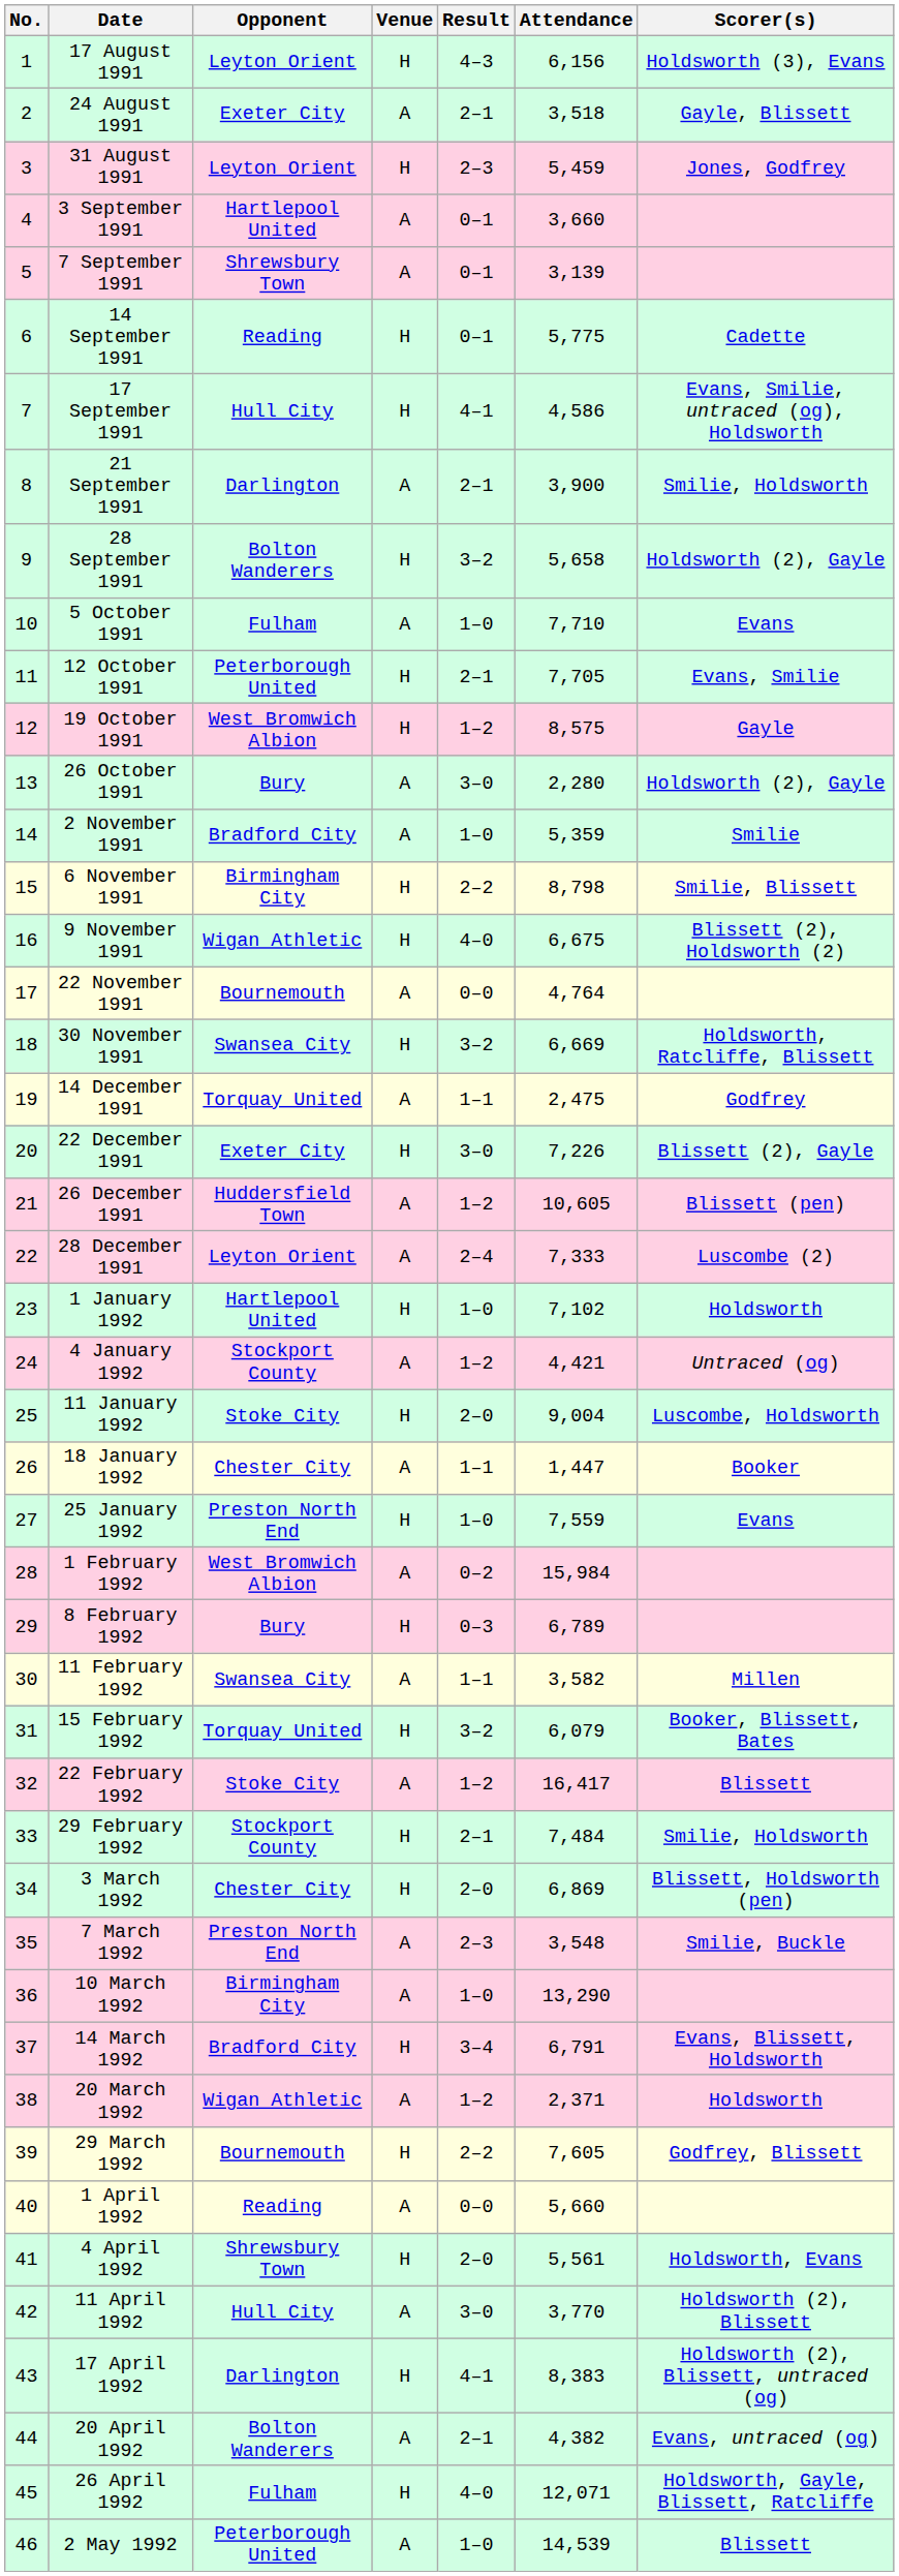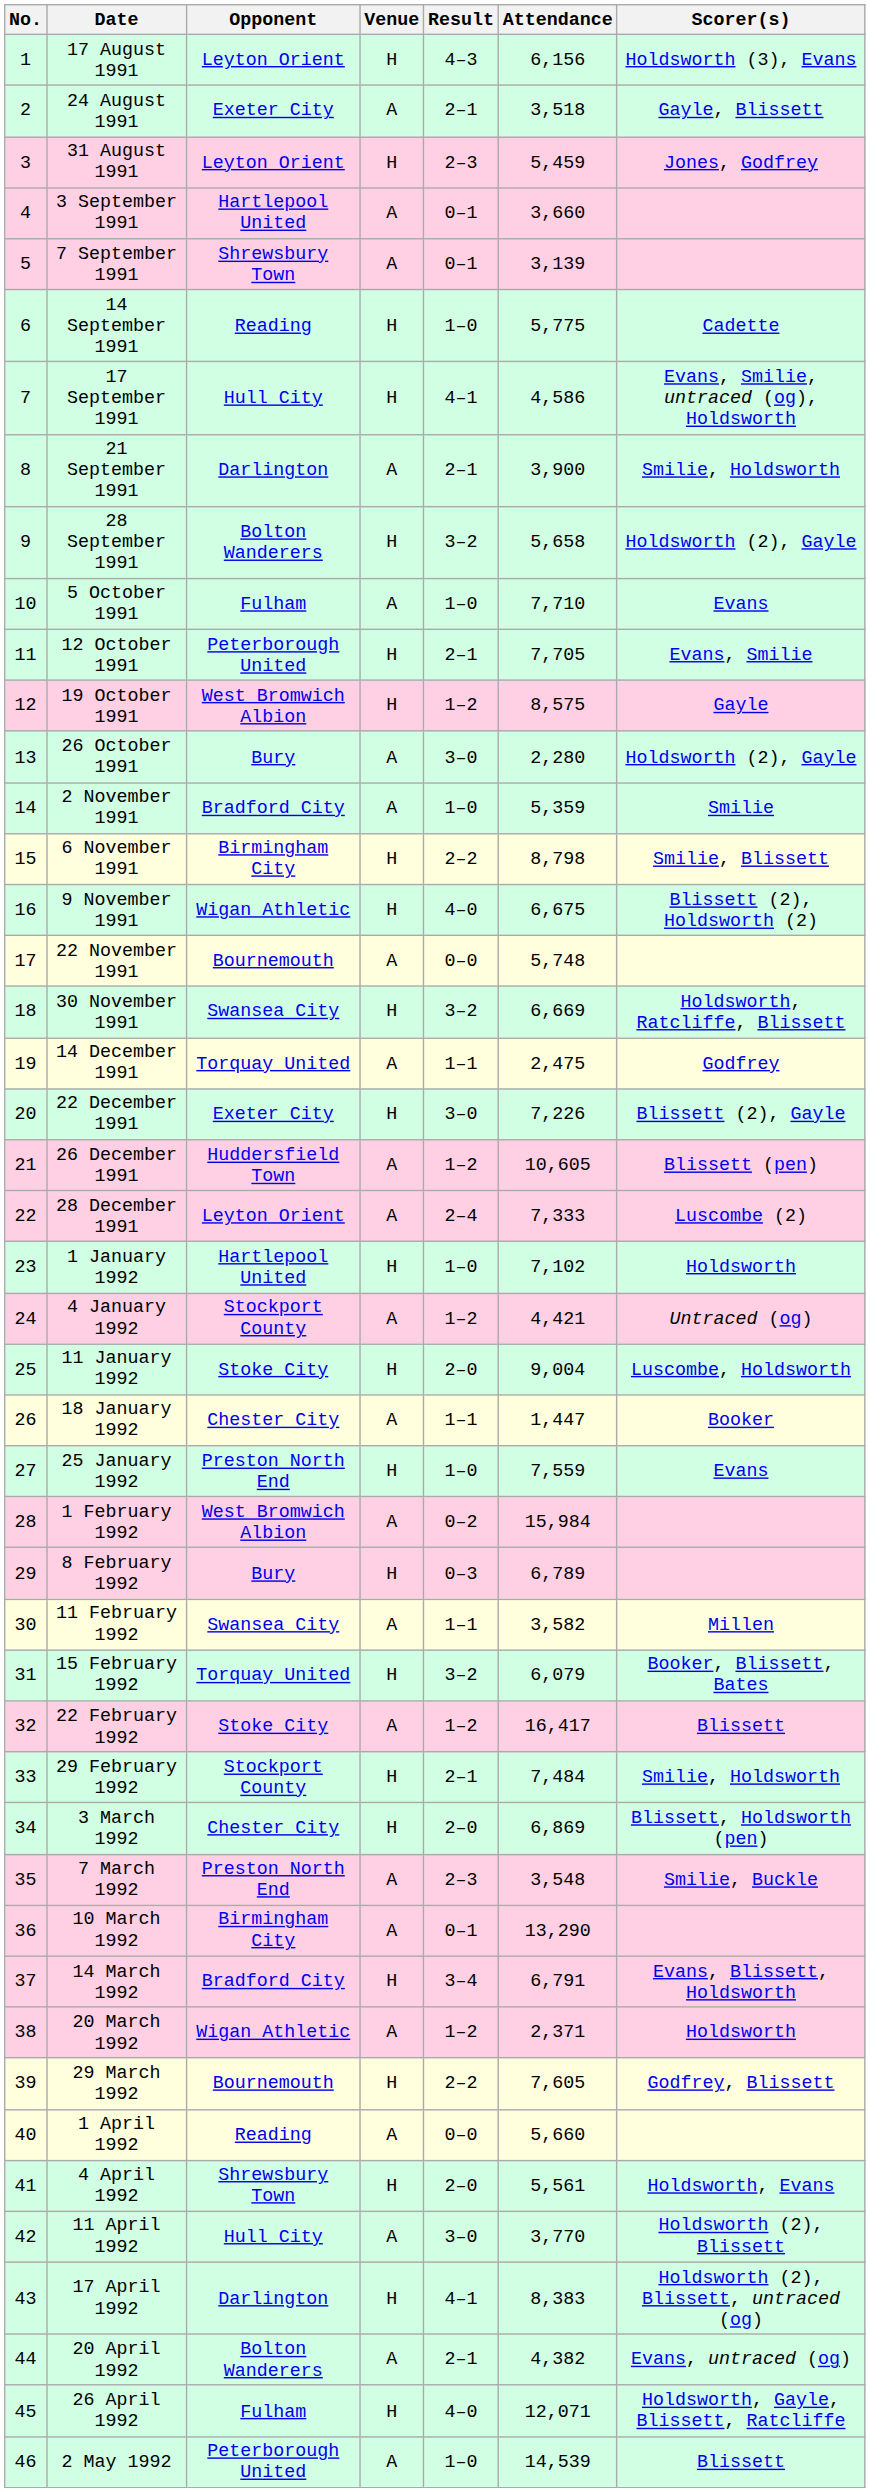 <table class="wikitable sortable" style="text-align:center;">
 <tr>
 <th>No.</th>
 <th>Date</th>
 <th>Opponent</th>
 <th>Venue</th>
 <th>Result</th>
 <th>Attendance</th>
 <th>Scorer(s)</th>
 </tr>
 <tr style="background:#d0ffe3;">
 <td>1</td>
 <td>17 August 1991</td>
 <td><a href='#'>Leyton Orient</a></td>
 <td>H</td>
 <td>4–3</td>
 <td>6,156</td>
 <td><a href='#'>Holdsworth</a> (3), <a href='#'>Evans</a></td>
 </tr>
 <tr style="background:#d0ffe3;">
 <td>2</td>
 <td>24 August 1991</td>
 <td><a href='#'>Exeter City</a></td>
 <td>A</td>
 <td>2–1</td>
 <td>3,518</td>
 <td><a href='#'>Gayle</a>, <a href='#'>Blissett</a></td>
 </tr>
 <tr style="background:#ffd0e3;">
 <td>3</td>
 <td>31 August 1991</td>
 <td><a href='#'>Leyton Orient</a></td>
 <td>H</td>
 <td>2–3</td>
 <td>5,459</td>
 <td><a href='#'>Jones</a>, <a href='#'>Godfrey</a></td>
 </tr>
 <tr style="background:#ffd0e3;">
 <td>4</td>
 <td>3 September 1991</td>
 <td><a href='#'>Hartlepool United</a></td>
 <td>A</td>
 <td>0–1</td>
 <td>3,660</td>
 <td></td>
 </tr>
 <tr style="background:#ffd0e3;">
 <td>5</td>
 <td>7 September 1991</td>
 <td><a href='#'>Shrewsbury Town</a></td>
 <td>A</td>
 <td>0–1</td>
 <td>3,139</td>
 <td></td>
 </tr>
 <tr style="background:#d0ffe3;">
 <td>6</td>
 <td>14 September 1991</td>
 <td><a href='#'>Reading</a></td>
 <td>H</td>
-<td>0–1</td>
+<td>1–0</td>
 <td>5,775</td>
 <td><a href='#'>Cadette</a></td>
 </tr>
 <tr style="background:#d0ffe3;">
 <td>7</td>
 <td>17 September 1991</td>
 <td><a href='#'>Hull City</a></td>
 <td>H</td>
 <td>4–1</td>
 <td>4,586</td>
 <td><a href='#'>Evans</a>, <a href='#'>Smilie</a>, <em>untraced</em> (<a href='#'>og</a>), <a href='#'>Holdsworth</a></td>
 </tr>
 <tr style="background:#d0ffe3;">
 <td>8</td>
 <td>21 September 1991</td>
 <td><a href='#'>Darlington</a></td>
 <td>A</td>
 <td>2–1</td>
 <td>3,900</td>
 <td><a href='#'>Smilie</a>, <a href='#'>Holdsworth</a></td>
 </tr>
 <tr style="background:#d0ffe3;">
 <td>9</td>
 <td>28 September 1991</td>
 <td><a href='#'>Bolton Wanderers</a></td>
 <td>H</td>
 <td>3–2</td>
 <td>5,658</td>
 <td><a href='#'>Holdsworth</a> (2), <a href='#'>Gayle</a></td>
 </tr>
 <tr style="background:#d0ffe3;">
 <td>10</td>
 <td>5 October 1991</td>
 <td><a href='#'>Fulham</a></td>
 <td>A</td>
 <td>1–0</td>
 <td>7,710</td>
 <td><a href='#'>Evans</a></td>
 </tr>
 <tr style="background:#d0ffe3;">
 <td>11</td>
 <td>12 October 1991</td>
 <td><a href='#'>Peterborough United</a></td>
 <td>H</td>
 <td>2–1</td>
 <td>7,705</td>
 <td><a href='#'>Evans</a>, <a href='#'>Smilie</a></td>
 </tr>
 <tr style="background:#ffd0e3;">
 <td>12</td>
 <td>19 October 1991</td>
 <td><a href='#'>West Bromwich Albion</a></td>
 <td>H</td>
 <td>1–2</td>
 <td>8,575</td>
 <td><a href='#'>Gayle</a></td>
 </tr>
 <tr style="background:#d0ffe3;">
 <td>13</td>
 <td>26 October 1991</td>
 <td><a href='#'>Bury</a></td>
 <td>A</td>
 <td>3–0</td>
 <td>2,280</td>
 <td><a href='#'>Holdsworth</a> (2), <a href='#'>Gayle</a></td>
 </tr>
 <tr style="background:#d0ffe3;">
 <td>14</td>
 <td>2 November 1991</td>
 <td><a href='#'>Bradford City</a></td>
 <td>A</td>
 <td>1–0</td>
 <td>5,359</td>
 <td><a href='#'>Smilie</a></td>
 </tr>
 <tr style="background:#ffd;">
 <td>15</td>
 <td>6 November 1991</td>
 <td><a href='#'>Birmingham City</a></td>
 <td>H</td>
 <td>2–2</td>
 <td>8,798</td>
 <td><a href='#'>Smilie</a>, <a href='#'>Blissett</a></td>
 </tr>
 <tr style="background:#d0ffe3;">
 <td>16</td>
 <td>9 November 1991</td>
 <td><a href='#'>Wigan Athletic</a></td>
 <td>H</td>
 <td>4–0</td>
 <td>6,675</td>
 <td><a href='#'>Blissett</a> (2), <a href='#'>Holdsworth</a> (2)</td>
 </tr>
 <tr style="background:#ffd;">
 <td>17</td>
 <td>22 November 1991</td>
 <td><a href='#'>Bournemouth</a></td>
 <td>A</td>
 <td>0–0</td>
-<td>4,764</td>
+<td>5,748</td>
 <td></td>
 </tr>
 <tr style="background:#d0ffe3;">
 <td>18</td>
 <td>30 November 1991</td>
 <td><a href='#'>Swansea City</a></td>
 <td>H</td>
 <td>3–2</td>
 <td>6,669</td>
 <td><a href='#'>Holdsworth</a>, <a href='#'>Ratcliffe</a>, <a href='#'>Blissett</a></td>
 </tr>
 <tr style="background:#ffd;">
 <td>19</td>
 <td>14 December 1991</td>
 <td><a href='#'>Torquay United</a></td>
 <td>A</td>
 <td>1–1</td>
 <td>2,475</td>
 <td><a href='#'>Godfrey</a></td>
 </tr>
 <tr style="background:#d0ffe3;">
 <td>20</td>
 <td>22 December 1991</td>
 <td><a href='#'>Exeter City</a></td>
 <td>H</td>
 <td>3–0</td>
 <td>7,226</td>
 <td><a href='#'>Blissett</a> (2), <a href='#'>Gayle</a></td>
 </tr>
 <tr style="background:#ffd0e3;">
 <td>21</td>
 <td>26 December 1991</td>
 <td><a href='#'>Huddersfield Town</a></td>
 <td>A</td>
 <td>1–2</td>
 <td>10,605</td>
 <td><a href='#'>Blissett</a> (<a href='#'>pen</a>)</td>
 </tr>
 <tr style="background:#ffd0e3;">
 <td>22</td>
 <td>28 December 1991</td>
 <td><a href='#'>Leyton Orient</a></td>
 <td>A</td>
 <td>2–4</td>
 <td>7,333</td>
 <td><a href='#'>Luscombe</a> (2)</td>
 </tr>
 <tr style="background:#d0ffe3;">
 <td>23</td>
 <td>1 January 1992</td>
 <td><a href='#'>Hartlepool United</a></td>
 <td>H</td>
 <td>1–0</td>
 <td>7,102</td>
 <td><a href='#'>Holdsworth</a></td>
 </tr>
 <tr style="background:#ffd0e3;">
 <td>24</td>
 <td>4 January 1992</td>
 <td><a href='#'>Stockport County</a></td>
 <td>A</td>
 <td>1–2</td>
 <td>4,421</td>
 <td><em>Untraced</em> (<a href='#'>og</a>)</td>
 </tr>
 <tr style="background:#d0ffe3;">
 <td>25</td>
 <td>11 January 1992</td>
 <td><a href='#'>Stoke City</a></td>
 <td>H</td>
 <td>2–0</td>
 <td>9,004</td>
 <td><a href='#'>Luscombe</a>, <a href='#'>Holdsworth</a></td>
 </tr>
 <tr style="background:#ffd;">
 <td>26</td>
 <td>18 January 1992</td>
 <td><a href='#'>Chester City</a></td>
 <td>A</td>
 <td>1–1</td>
 <td>1,447</td>
 <td><a href='#'>Booker</a></td>
 </tr>
 <tr style="background:#d0ffe3;">
 <td>27</td>
 <td>25 January 1992</td>
 <td><a href='#'>Preston North End</a></td>
 <td>H</td>
 <td>1–0</td>
 <td>7,559</td>
 <td><a href='#'>Evans</a></td>
 </tr>
 <tr style="background:#ffd0e3;">
 <td>28</td>
 <td>1 February 1992</td>
 <td><a href='#'>West Bromwich Albion</a></td>
 <td>A</td>
 <td>0–2</td>
 <td>15,984</td>
 <td></td>
 </tr>
 <tr style="background:#ffd0e3;">
 <td>29</td>
 <td>8 February 1992</td>
 <td><a href='#'>Bury</a></td>
 <td>H</td>
 <td>0–3</td>
 <td>6,789</td>
 <td></td>
 </tr>
 <tr style="background:#ffd;">
 <td>30</td>
 <td>11 February 1992</td>
 <td><a href='#'>Swansea City</a></td>
 <td>A</td>
 <td>1–1</td>
 <td>3,582</td>
 <td><a href='#'>Millen</a></td>
 </tr>
 <tr style="background:#d0ffe3;">
 <td>31</td>
 <td>15 February 1992</td>
 <td><a href='#'>Torquay United</a></td>
 <td>H</td>
 <td>3–2</td>
 <td>6,079</td>
 <td><a href='#'>Booker</a>, <a href='#'>Blissett</a>, <a href='#'>Bates</a></td>
 </tr>
 <tr style="background:#ffd0e3;">
 <td>32</td>
 <td>22 February 1992</td>
 <td><a href='#'>Stoke City</a></td>
 <td>A</td>
 <td>1–2</td>
 <td>16,417</td>
 <td><a href='#'>Blissett</a></td>
 </tr>
 <tr style="background:#d0ffe3;">
 <td>33</td>
 <td>29 February 1992</td>
 <td><a href='#'>Stockport County</a></td>
 <td>H</td>
 <td>2–1</td>
 <td>7,484</td>
 <td><a href='#'>Smilie</a>, <a href='#'>Holdsworth</a></td>
 </tr>
 <tr style="background:#d0ffe3;">
 <td>34</td>
 <td>3 March 1992</td>
 <td><a href='#'>Chester City</a></td>
 <td>H</td>
 <td>2–0</td>
 <td>6,869</td>
 <td><a href='#'>Blissett</a>, <a href='#'>Holdsworth</a> (<a href='#'>pen</a>)</td>
 </tr>
 <tr style="background:#ffd0e3;">
 <td>35</td>
 <td>7 March 1992</td>
 <td><a href='#'>Preston North End</a></td>
 <td>A</td>
 <td>2–3</td>
 <td>3,548</td>
 <td><a href='#'>Smilie</a>, <a href='#'>Buckle</a></td>
 </tr>
 <tr style="background:#ffd0e3;">
 <td>36</td>
 <td>10 March 1992</td>
 <td><a href='#'>Birmingham City</a></td>
 <td>A</td>
-<td>1–0</td>
+<td>0–1</td>
 <td>13,290</td>
 <td></td>
 </tr>
 <tr style="background:#ffd0e3;">
 <td>37</td>
 <td>14 March 1992</td>
 <td><a href='#'>Bradford City</a></td>
 <td>H</td>
 <td>3–4</td>
 <td>6,791</td>
 <td><a href='#'>Evans</a>, <a href='#'>Blissett</a>, <a href='#'>Holdsworth</a></td>
 </tr>
 <tr style="background:#ffd0e3;">
 <td>38</td>
 <td>20 March 1992</td>
 <td><a href='#'>Wigan Athletic</a></td>
 <td>A</td>
 <td>1–2</td>
 <td>2,371</td>
 <td><a href='#'>Holdsworth</a></td>
 </tr>
 <tr style="background:#ffd;">
 <td>39</td>
 <td>29 March 1992</td>
 <td><a href='#'>Bournemouth</a></td>
 <td>H</td>
 <td>2–2</td>
 <td>7,605</td>
 <td><a href='#'>Godfrey</a>, <a href='#'>Blissett</a></td>
 </tr>
 <tr style="background:#ffd;">
 <td>40</td>
 <td>1 April 1992</td>
 <td><a href='#'>Reading</a></td>
 <td>A</td>
 <td>0–0</td>
 <td>5,660</td>
 <td></td>
 </tr>
 <tr style="background:#d0ffe3;">
 <td>41</td>
 <td>4 April 1992</td>
 <td><a href='#'>Shrewsbury Town</a></td>
 <td>H</td>
 <td>2–0</td>
 <td>5,561</td>
 <td><a href='#'>Holdsworth</a>, <a href='#'>Evans</a></td>
 </tr>
 <tr style="background:#d0ffe3;">
 <td>42</td>
 <td>11 April 1992</td>
 <td><a href='#'>Hull City</a></td>
 <td>A</td>
 <td>3–0</td>
 <td>3,770</td>
 <td><a href='#'>Holdsworth</a> (2), <a href='#'>Blissett</a></td>
 </tr>
 <tr style="background:#d0ffe3;">
 <td>43</td>
 <td>17 April 1992</td>
 <td><a href='#'>Darlington</a></td>
 <td>H</td>
 <td>4–1</td>
 <td>8,383</td>
 <td><a href='#'>Holdsworth</a> (2), <a href='#'>Blissett</a>, <em>untraced</em> (<a href='#'>og</a>)</td>
 </tr>
 <tr style="background:#d0ffe3;">
 <td>44</td>
 <td>20 April 1992</td>
 <td><a href='#'>Bolton Wanderers</a></td>
 <td>A</td>
 <td>2–1</td>
 <td>4,382</td>
 <td><a href='#'>Evans</a>, <em>untraced</em> (<a href='#'>og</a>)</td>
 </tr>
 <tr style="background:#d0ffe3;">
 <td>45</td>
 <td>26 April 1992</td>
 <td><a href='#'>Fulham</a></td>
 <td>H</td>
 <td>4–0</td>
 <td>12,071</td>
 <td><a href='#'>Holdsworth</a>, <a href='#'>Gayle</a>, <a href='#'>Blissett</a>, <a href='#'>Ratcliffe</a></td>
 </tr>
 <tr style="background:#d0ffe3;">
 <td>46</td>
 <td>2 May 1992</td>
 <td><a href='#'>Peterborough United</a></td>
 <td>A</td>
 <td>1–0</td>
 <td>14,539</td>
 <td><a href='#'>Blissett</a></td>
 </tr>
 </table>
